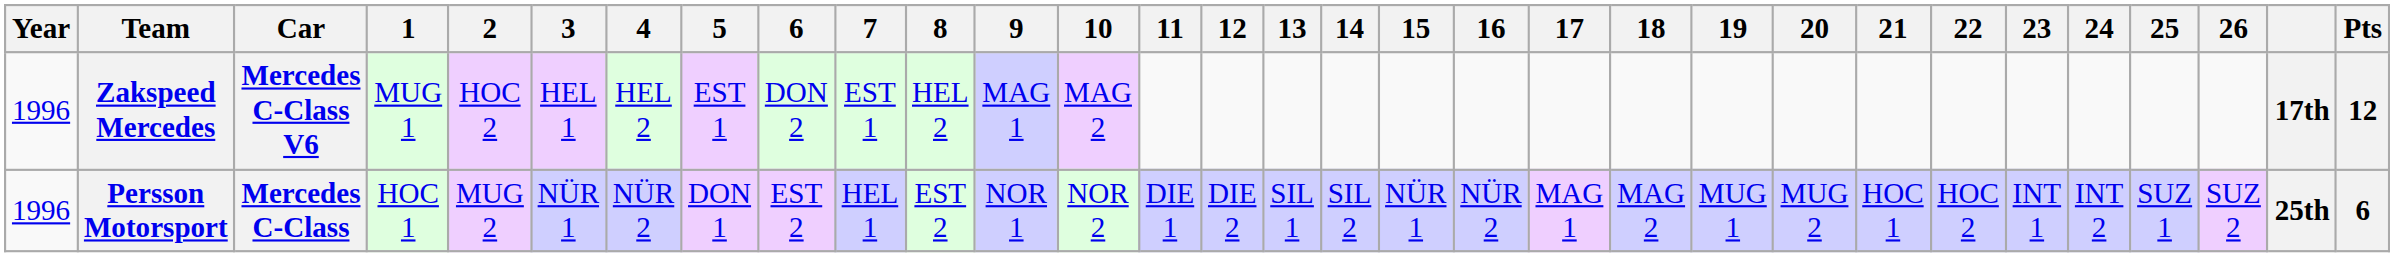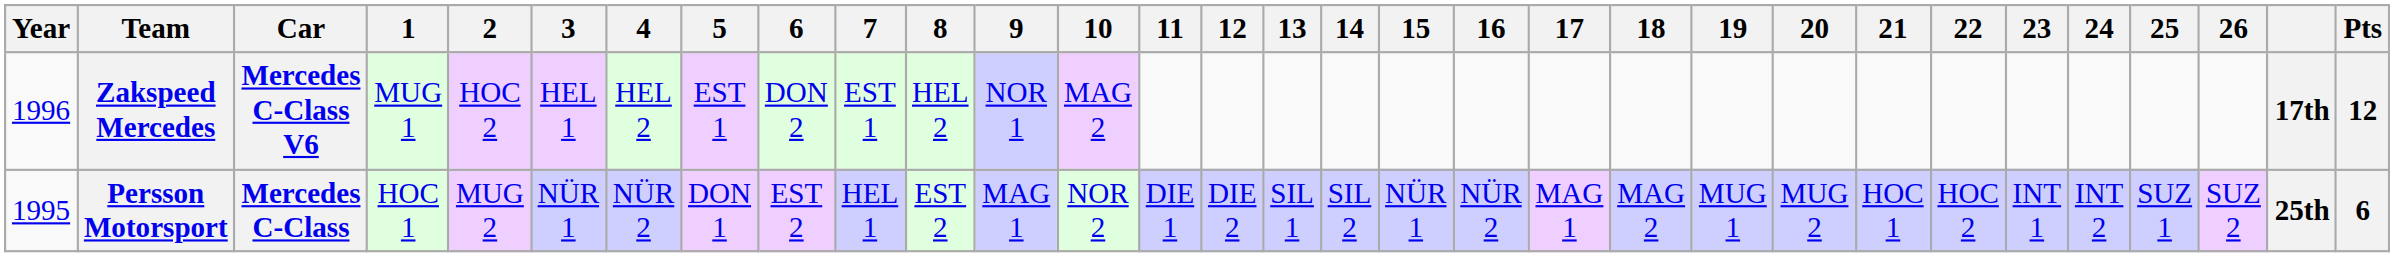 <table class="wikitable" border="1" style="text-align:center; font-size:85%;">
 <tr>
 <th>Year</th>
 <th>Team</th>
 <th>Car</th>
 <th>1</th>
 <th>2</th>
 <th>3</th>
 <th>4</th>
 <th>5</th>
 <th>6</th>
 <th>7</th>
 <th>8</th>
 <th>9</th>
 <th>10</th>
 <th>11</th>
 <th>12</th>
 <th>13</th>
 <th>14</th>
 <th>15</th>
 <th>16</th>
 <th>17</th>
 <th>18</th>
 <th>19</th>
 <th>20</th>
 <th>21</th>
 <th>22</th>
 <th>23</th>
 <th>24</th>
 <th>25</th>
 <th>26</th>
 <th></th>
 <th>Pts</th>
 </tr>
 <tr>
 <td><a href='#'>1996</a></td>
 <th><a href='#'>Zakspeed Mercedes</a></th>
 <th><a href='#'>Mercedes C-Class V6</a></th>
 <td style="background:#DFFFDF;"><a href='#'>MUG<br>1</a><br></td>
 <td style="background:#EFCFFF;"><a href='#'>HOC<br>2</a><br></td>
 <td style="background:#EFCFFF;"><a href='#'>HEL<br>1</a><br></td>
 <td style="background:#DFFFDF;"><a href='#'>HEL<br>2</a><br></td>
 <td style="background:#EFCFFF;"><a href='#'>EST<br>1</a><br></td>
 <td style="background:#DFFFDF;"><a href='#'>DON<br>2</a><br></td>
 <td style="background:#DFFFDF;"><a href='#'>EST<br>1</a><br></td>
 <td style="background:#DFFFDF;"><a href='#'>HEL<br>2</a><br></td>
-<td style="background:#CFCFFF;"><a href='#'>MAG<br>1</a><br></td>
+<td style="background:#CFCFFF;"><a href='#'>NOR<br>1</a><br></td>
 <td style="background:#EFCFFF;"><a href='#'>MAG<br>2</a><br></td>
 <td></td>
 <td></td>
 <td></td>
 <td></td>
 <td></td>
 <td></td>
 <td></td>
 <td></td>
 <td></td>
 <td></td>
 <td></td>
 <td></td>
 <td></td>
 <td></td>
 <td></td>
 <td></td>
 <th>17th</th>
 <th>12</th>
 </tr>
 <tr>
-<td><a href='#'>1996</a></td>
+<td><a href='#'>1995</a></td>
 <th><a href='#'>Persson Motorsport</a></th>
 <th><a href='#'>Mercedes C-Class</a></th>
 <td style="background:#DFFFDF;"><a href='#'>HOC<br>1</a><br></td>
 <td style="background:#EFCFFF;"><a href='#'>MUG<br>2</a><br></td>
 <td style="background:#CFCFFF;"><a href='#'>NÜR<br>1</a><br></td>
 <td style="background:#CFCFFF;"><a href='#'>NÜR<br>2</a><br></td>
 <td style="background:#EFCFFF;"><a href='#'>DON<br>1</a><br></td>
 <td style="background:#EFCFFF;"><a href='#'>EST<br>2</a><br></td>
 <td style="background:#CFCFFF;"><a href='#'>HEL<br>1</a><br></td>
 <td style="background:#DFFFDF;"><a href='#'>EST<br>2</a><br></td>
-<td style="background:#CFCFFF;"><a href='#'>NOR<br>1</a><br></td>
+<td style="background:#CFCFFF;"><a href='#'>MAG<br>1</a><br></td>
 <td style="background:#DFFFDF;"><a href='#'>NOR<br>2</a><br></td>
 <td style="background:#CFCFFF;"><a href='#'>DIE<br>1</a><br></td>
 <td style="background:#CFCFFF;"><a href='#'>DIE<br>2</a><br></td>
 <td style="background:#CFCFFF;"><a href='#'>SIL<br>1</a><br></td>
 <td style="background:#CFCFFF;"><a href='#'>SIL<br>2</a><br></td>
 <td style="background:#CFCFFF;"><a href='#'>NÜR<br>1</a><br></td>
 <td style="background:#CFCFFF;"><a href='#'>NÜR<br>2</a><br></td>
 <td style="background:#EFCFFF;"><a href='#'>MAG<br>1</a><br></td>
 <td style="background:#CFCFFF;"><a href='#'>MAG<br>2</a><br></td>
 <td style="background:#CFCFFF;"><a href='#'>MUG<br>1</a><br></td>
 <td style="background:#CFCFFF;"><a href='#'>MUG<br>2</a><br></td>
 <td style="background:#CFCFFF;"><a href='#'>HOC<br>1</a><br></td>
 <td style="background:#CFCFFF;"><a href='#'>HOC<br>2</a><br></td>
 <td style="background:#CFCFFF;"><a href='#'>INT<br>1</a><br></td>
 <td style="background:#CFCFFF;"><a href='#'>INT<br>2</a><br></td>
 <td style="background:#CFCFFF;"><a href='#'>SUZ<br>1</a><br></td>
 <td style="background:#EFCFFF;"><a href='#'>SUZ<br>2</a><br></td>
 <th>25th</th>
 <th>6</th>
 </tr>
 </table>
